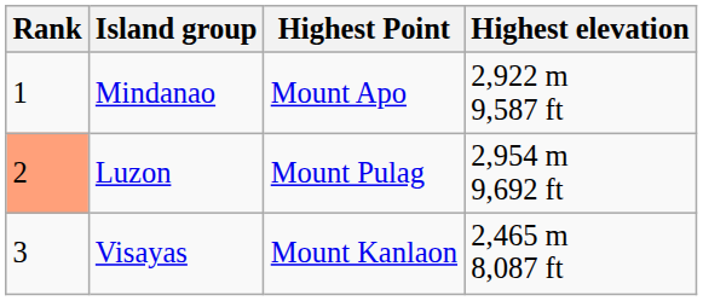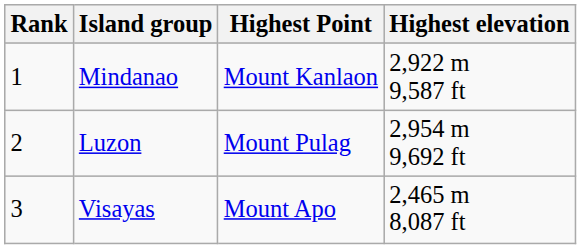 <table class="wikitable sortable">
 <tr>
 <th scope="col">Rank</th>
 <th scope="col">Island group</th>
 <th scope="col">Highest Point</th>
 <th scope="col">Highest elevation</th>
 </tr>
 <tr>
 <td>1</td>
 <td><a href='#'>Mindanao</a></td>
-<td><a href='#'>Mount Apo</a></td>
+<td><a href='#'>Mount Kanlaon</a></td>
 <td>2,922 m<br>9,587 ft</td>
 </tr>
 <tr>
-<td style="background: lightsalmon;">2</td>
+<td>2</td>
 <td><a href='#'>Luzon</a></td>
 <td><a href='#'>Mount Pulag</a></td>
 <td>2,954 m<br>9,692 ft</td>
 </tr>
 <tr>
 <td>3</td>
 <td><a href='#'>Visayas</a></td>
-<td><a href='#'>Mount Kanlaon</a></td>
+<td><a href='#'>Mount Apo</a></td>
 <td>2,465 m<br>8,087 ft</td>
 </tr>
 </table>
